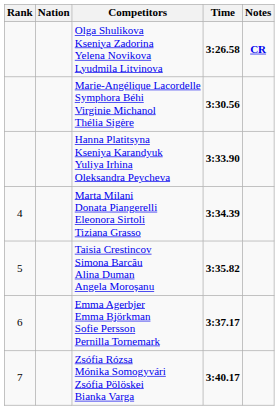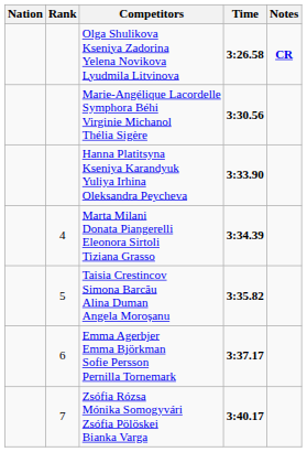 <table class="wikitable sortable" style="text-align:center">
 <tr>
+<th>Nation</th>
 <th>Rank</th>
-<th>Nation</th>
 <th>Competitors</th>
 <th>Time</th>
 <th>Notes</th>
 </tr>
 <tr>
+<td align=left></td>
 <td></td>
-<td align=left></td>
 <td align=left><a href='#'>Olga Shulikova</a><br><a href='#'>Kseniya Zadorina</a><br><a href='#'>Yelena Novikova</a><br><a href='#'>Lyudmila Litvinova</a></td>
 <td><strong>3:26.58</strong></td>
 <td><strong><a href='#'>CR</a></strong></td>
 </tr>
 <tr>
+<td align=left></td>
 <td></td>
-<td align=left></td>
 <td align=left><a href='#'>Marie-Angélique Lacordelle</a><br><a href='#'>Symphora Béhi</a><br><a href='#'>Virginie Michanol</a><br><a href='#'>Thélia Sigère</a></td>
 <td><strong>3:30.56</strong></td>
 <td></td>
 </tr>
 <tr>
+<td align=left></td>
 <td></td>
-<td align=left></td>
 <td align=left><a href='#'>Hanna Platitsyna</a><br><a href='#'>Kseniya Karandyuk</a><br><a href='#'>Yuliya Irhina</a><br><a href='#'>Oleksandra Peycheva</a></td>
 <td><strong>3:33.90</strong></td>
 <td></td>
 </tr>
 <tr>
+<td align=left></td>
 <td>4</td>
-<td align=left></td>
 <td align=left><a href='#'>Marta Milani</a><br><a href='#'>Donata Piangerelli</a><br><a href='#'>Eleonora Sirtoli</a><br><a href='#'>Tiziana Grasso</a></td>
 <td><strong>3:34.39</strong></td>
 <td></td>
 </tr>
 <tr>
+<td align=left></td>
 <td>5</td>
-<td align=left></td>
 <td align=left><a href='#'>Taisia Crestincov</a><br><a href='#'>Simona Barcău</a><br><a href='#'>Alina Duman</a><br><a href='#'>Angela Moroșanu</a></td>
 <td><strong>3:35.82</strong></td>
 <td></td>
 </tr>
 <tr>
+<td align=left></td>
 <td>6</td>
-<td align=left></td>
 <td align=left><a href='#'>Emma Agerbjer</a><br><a href='#'>Emma Björkman</a><br><a href='#'>Sofie Persson</a><br><a href='#'>Pernilla Tornemark</a></td>
 <td><strong>3:37.17</strong></td>
 <td></td>
 </tr>
 <tr>
+<td align=left></td>
 <td>7</td>
-<td align=left></td>
 <td align=left><a href='#'>Zsófia Rózsa</a><br><a href='#'>Mónika Somogyvári</a><br><a href='#'>Zsófia Pölöskei</a><br><a href='#'>Bianka Varga</a></td>
 <td><strong>3:40.17</strong></td>
 <td></td>
 </tr>
 </table>
